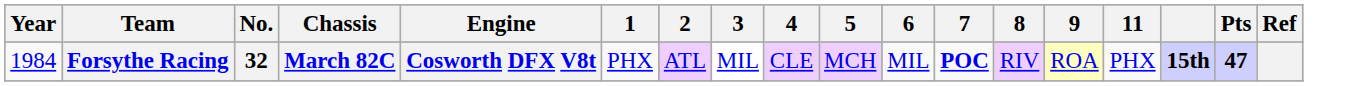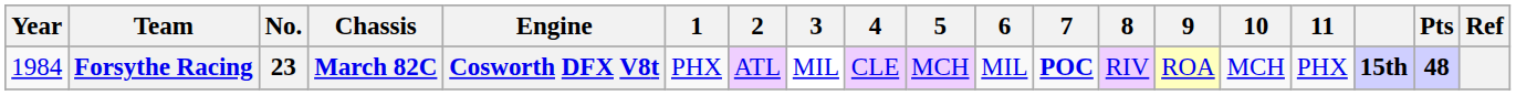 <table class="wikitable" style="text-align:center; font-size:85%">
 <tr>
 <th>Year</th>
 <th>Team</th>
 <th>No.</th>
 <th>Chassis</th>
 <th>Engine</th>
 <th>1</th>
 <th>2</th>
 <th>3</th>
 <th>4</th>
 <th>5</th>
 <th>6</th>
 <th>7</th>
 <th>8</th>
 <th>9</th>
+<th>10</th>
 <th>11</th>
 <th></th>
 <th>Pts</th>
 <th>Ref</th>
 </tr>
 <tr>
 <td><a href='#'>1984</a></td>
 <th nowrap><a href='#'>Forsythe Racing</a></th>
-<th>32</th>
+<th>23</th>
 <th nowrap><a href='#'>March 82C</a></th>
 <th nowrap><a href='#'>Cosworth</a> <a href='#'>DFX</a> <a href='#'>V8</a><a href='#'>t</a></th>
 <td><a href='#'>PHX</a></td>
 <td style="background:#EFCFFF;"><a href='#'>ATL</a><br></td>
 <td style="background:#FFFFFF;"><a href='#'>MIL</a><br></td>
 <td style="background:#EFCFFF;"><a href='#'>CLE</a><br></td>
 <td style="background:#EFCFFF;"><a href='#'>MCH</a><br></td>
 <td><a href='#'>MIL</a></td>
 <td><strong><a href='#'>POC</a></strong></td>
 <td style="background:#EFCFFF;"><a href='#'>RIV</a><br></td>
 <td style="background:#FFFFBF;"><a href='#'>ROA</a><br></td>
+<td><a href='#'>MCH</a></td>
 <td><a href='#'>PHX</a></td>
 <th style="background:#CFCFFF;">15th</th>
-<th style="background:#CFCFFF;">47</th>
+<th style="background:#CFCFFF;">48</th>
 <th></th>
 </tr>
 </table>
